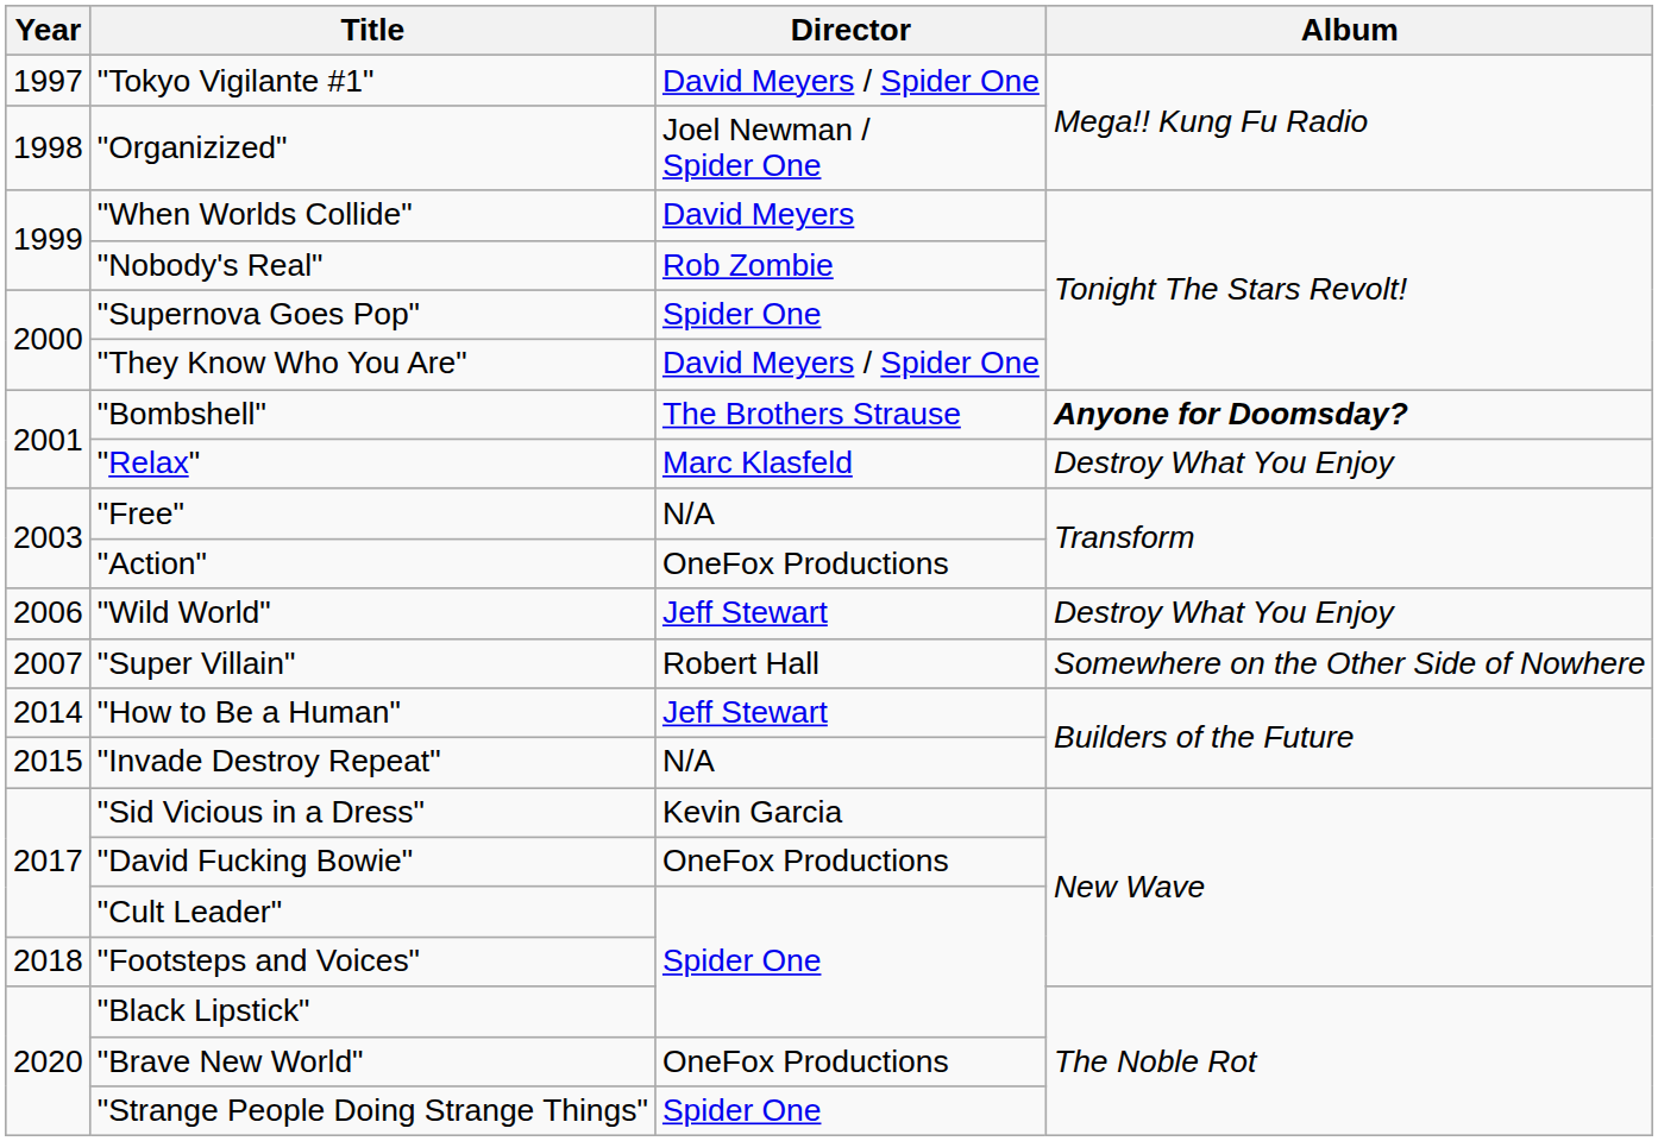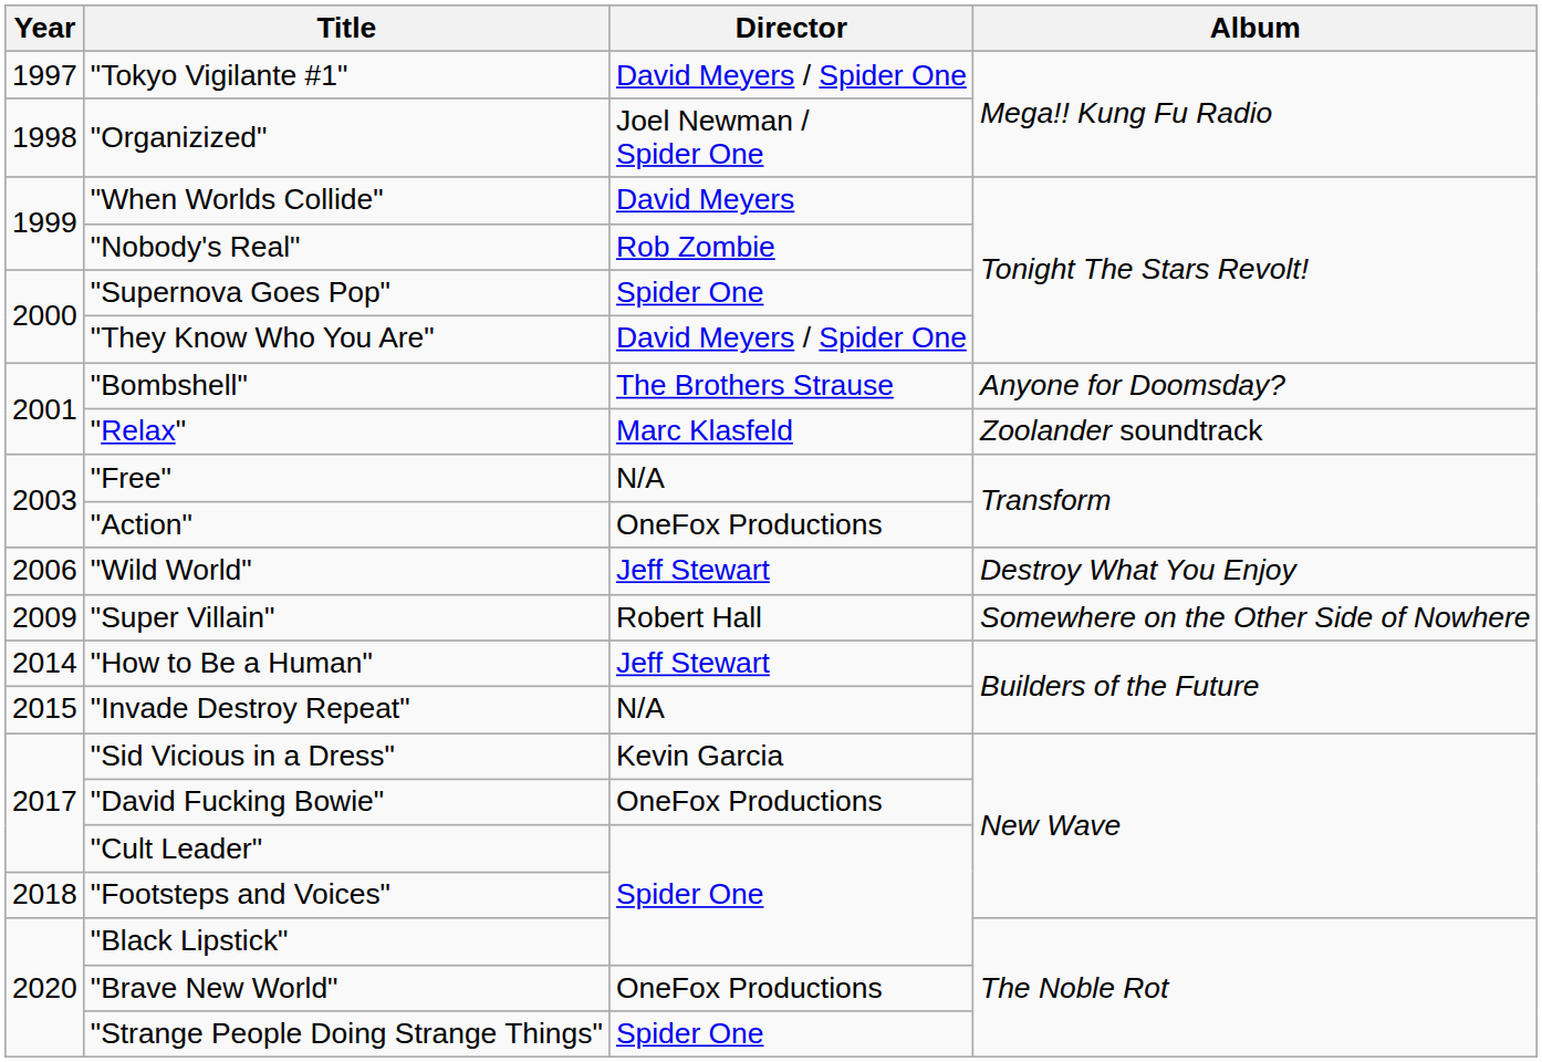 <table class="wikitable">
 <tr>
 <th>Year</th>
 <th>Title</th>
 <th>Director</th>
 <th>Album</th>
 </tr>
 <tr>
 <td>1997</td>
 <td>"Tokyo Vigilante #1"</td>
 <td><a href='#'>David Meyers</a> / <a href='#'>Spider One</a></td>
 <td rowspan="2"><em>Mega!! Kung Fu Radio</em></td>
 </tr>
 <tr>
 <td>1998</td>
 <td>"Organizized"</td>
 <td>Joel Newman /<br><a href='#'>Spider One</a></td>
 </tr>
 <tr>
 <td rowspan="2">1999</td>
 <td>"When Worlds Collide"</td>
 <td><a href='#'>David Meyers</a></td>
 <td rowspan="4"><em>Tonight The Stars Revolt!</em></td>
 </tr>
 <tr>
 <td>"Nobody's Real"</td>
 <td><a href='#'>Rob Zombie</a></td>
 </tr>
 <tr>
 <td rowspan="2">2000</td>
 <td>"Supernova Goes Pop"</td>
 <td><a href='#'>Spider One</a></td>
 </tr>
 <tr>
 <td>"They Know Who You Are"</td>
 <td><a href='#'>David Meyers</a> / <a href='#'>Spider One</a></td>
 </tr>
 <tr>
 <td rowspan="2">2001</td>
 <td>"Bombshell"</td>
 <td><a href='#'>The Brothers Strause</a></td>
-<td><strong><em>Anyone for Doomsday?</em></strong></td>
+<td><em>Anyone for Doomsday?</em></td>
 </tr>
 <tr>
 <td>"<a href='#'>Relax</a>"</td>
 <td><a href='#'>Marc Klasfeld</a></td>
-<td><em>Destroy What You Enjoy</em></td>
+<td><em>Zoolander</em> soundtrack</td>
 </tr>
 <tr>
 <td rowspan="2">2003</td>
 <td>"Free"</td>
 <td>N/A</td>
 <td rowspan="2"><em>Transform</em></td>
 </tr>
 <tr>
 <td>"Action"</td>
 <td>OneFox Productions</td>
 </tr>
 <tr>
 <td>2006</td>
 <td>"Wild World"</td>
 <td><a href='#'>Jeff Stewart</a></td>
 <td><em>Destroy What You Enjoy</em></td>
 </tr>
 <tr>
-<td>2007</td>
+<td>2009</td>
 <td>"Super Villain"</td>
 <td>Robert Hall</td>
 <td><em>Somewhere on the Other Side of Nowhere</em></td>
 </tr>
 <tr>
 <td>2014</td>
 <td>"How to Be a Human"</td>
 <td><a href='#'>Jeff Stewart</a></td>
 <td rowspan="2"><em>Builders of the Future</em></td>
 </tr>
 <tr>
 <td>2015</td>
 <td>"Invade Destroy Repeat"</td>
 <td>N/A</td>
 </tr>
 <tr>
 <td rowspan="3">2017</td>
 <td>"Sid Vicious in a Dress"</td>
 <td>Kevin Garcia</td>
 <td rowspan="4"><em>New Wave</em></td>
 </tr>
 <tr>
 <td>"David Fucking Bowie"</td>
 <td>OneFox Productions</td>
 </tr>
 <tr>
 <td>"Cult Leader"</td>
 <td rowspan="3"><a href='#'>Spider One</a></td>
 </tr>
 <tr>
 <td>2018</td>
 <td>"Footsteps and Voices"</td>
 </tr>
 <tr>
 <td rowspan="3">2020</td>
 <td>"Black Lipstick"</td>
 <td rowspan="3"><em>The Noble Rot</em></td>
 </tr>
 <tr>
 <td>"Brave New World"</td>
 <td>OneFox Productions</td>
 </tr>
 <tr>
 <td>"Strange People Doing Strange Things"</td>
 <td><a href='#'>Spider One</a></td>
 </tr>
 </table>
